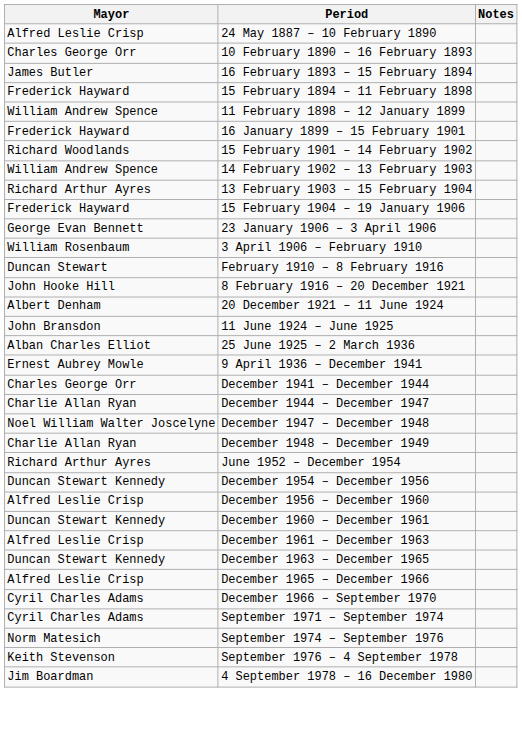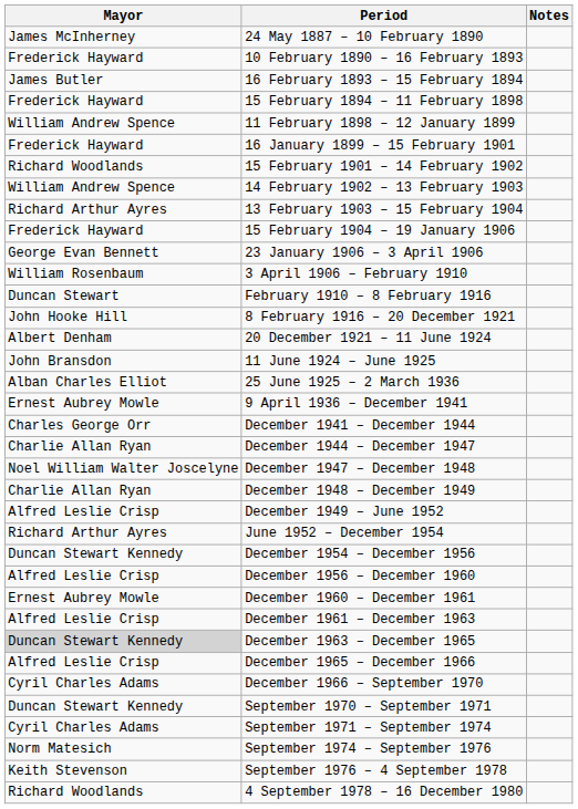 <table class="wikitable">
 <tr>
 <th>Mayor</th>
 <th>Period</th>
 <th>Notes</th>
 </tr>
 <tr>
-<td>Alfred Leslie Crisp</td>
+<td>James McInherney</td>
 <td>24 May 1887 – 10 February 1890</td>
 <td></td>
 </tr>
 <tr>
-<td>Charles George Orr</td>
+<td>Frederick Hayward</td>
 <td>10 February 1890 – 16 February 1893</td>
 <td></td>
 </tr>
 <tr>
 <td>James Butler</td>
 <td>16 February 1893 – 15 February 1894</td>
 <td></td>
 </tr>
 <tr>
 <td>Frederick Hayward</td>
 <td>15 February 1894 – 11 February 1898</td>
 <td></td>
 </tr>
 <tr>
 <td>William Andrew Spence</td>
 <td>11 February 1898 – 12 January 1899</td>
 <td></td>
 </tr>
 <tr>
 <td>Frederick Hayward</td>
 <td>16 January 1899 – 15 February 1901</td>
 <td></td>
 </tr>
 <tr>
 <td>Richard Woodlands</td>
 <td>15 February 1901 – 14 February 1902</td>
 <td></td>
 </tr>
 <tr>
 <td>William Andrew Spence</td>
 <td>14 February 1902 – 13 February 1903</td>
 <td></td>
 </tr>
 <tr>
 <td>Richard Arthur Ayres</td>
 <td>13 February 1903 – 15 February 1904</td>
 <td></td>
 </tr>
 <tr>
 <td>Frederick Hayward</td>
 <td>15 February 1904 – 19 January 1906</td>
 <td></td>
 </tr>
 <tr>
 <td>George Evan Bennett</td>
 <td>23 January 1906 – 3 April 1906</td>
 <td></td>
 </tr>
 <tr>
 <td>William Rosenbaum</td>
 <td>3 April 1906 – February 1910</td>
 <td></td>
 </tr>
 <tr>
 <td>Duncan Stewart</td>
 <td>February 1910 – 8 February 1916</td>
 <td></td>
 </tr>
 <tr>
 <td>John Hooke Hill</td>
 <td>8 February 1916 – 20 December 1921</td>
 <td></td>
 </tr>
 <tr>
 <td>Albert Denham</td>
 <td>20 December 1921 – 11 June 1924</td>
 <td></td>
 </tr>
 <tr>
 <td>John Bransdon</td>
 <td>11 June 1924 – June 1925</td>
 <td></td>
 </tr>
 <tr>
 <td>Alban Charles Elliot</td>
 <td>25 June 1925 – 2 March 1936</td>
 <td></td>
 </tr>
 <tr>
 <td>Ernest Aubrey Mowle</td>
 <td>9 April 1936 – December 1941</td>
 <td></td>
 </tr>
 <tr>
 <td>Charles George Orr</td>
 <td>December 1941 – December 1944</td>
 <td></td>
 </tr>
 <tr>
 <td>Charlie Allan Ryan</td>
 <td>December 1944 – December 1947</td>
 <td></td>
 </tr>
 <tr>
 <td>Noel William Walter Joscelyne</td>
 <td>December 1947 – December 1948</td>
 <td></td>
 </tr>
 <tr>
 <td>Charlie Allan Ryan</td>
 <td>December 1948 – December 1949</td>
 <td></td>
 </tr>
 <tr>
+<td>Alfred Leslie Crisp</td>
+<td>December 1949 – June 1952</td>
+<td></td>
+</tr>
+<tr>
 <td>Richard Arthur Ayres</td>
 <td>June 1952 – December 1954</td>
 <td></td>
 </tr>
 <tr>
 <td>Duncan Stewart Kennedy</td>
 <td>December 1954 – December 1956</td>
 <td></td>
 </tr>
 <tr>
 <td>Alfred Leslie Crisp</td>
 <td>December 1956 – December 1960</td>
 <td></td>
 </tr>
 <tr>
-<td>Duncan Stewart Kennedy</td>
+<td>Ernest Aubrey Mowle</td>
 <td>December 1960 – December 1961</td>
 <td></td>
 </tr>
 <tr>
 <td>Alfred Leslie Crisp</td>
 <td>December 1961 – December 1963</td>
 <td></td>
 </tr>
 <tr>
-<td>Duncan Stewart Kennedy</td>
+<td style="background: lightgrey;">Duncan Stewart Kennedy</td>
 <td>December 1963 – December 1965</td>
 <td></td>
 </tr>
 <tr>
 <td>Alfred Leslie Crisp </td>
 <td>December 1965 – December 1966</td>
 <td></td>
 </tr>
 <tr>
 <td>Cyril Charles Adams</td>
 <td>December 1966 – September 1970</td>
+<td></td>
+</tr>
+<tr>
+<td>Duncan Stewart Kennedy</td>
+<td>September 1970 – September 1971</td>
 <td></td>
 </tr>
 <tr>
 <td>Cyril Charles Adams </td>
 <td>September 1971 – September 1974</td>
 <td></td>
 </tr>
 <tr>
 <td>Norm Matesich</td>
 <td>September 1974 – September 1976</td>
 <td></td>
 </tr>
 <tr>
 <td>Keith Stevenson</td>
 <td>September 1976 – 4 September 1978</td>
 <td></td>
 </tr>
 <tr>
-<td>Jim Boardman</td>
+<td>Richard Woodlands</td>
 <td>4 September 1978 – 16 December 1980</td>
 <td></td>
 </tr>
 </table>
